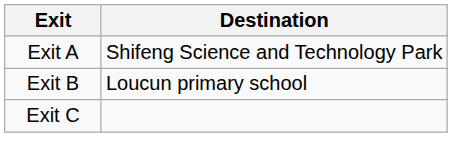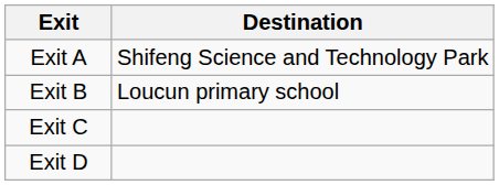 <table class="wikitable">
 <tr>
 <th style="width:70px">Exit</th>
 <th>Destination</th>
 </tr>
 <tr>
 <td align="center">Exit A</td>
 <td>Shifeng Science and Technology Park</td>
 </tr>
 <tr>
 <td align="center">Exit B</td>
 <td>Loucun primary school</td>
 </tr>
 <tr>
 <td align="center">Exit C</td>
 <td></td>
 </tr>
+<tr>
+<td align="center">Exit D</td>
+<td></td>
+</tr>
 </table>
